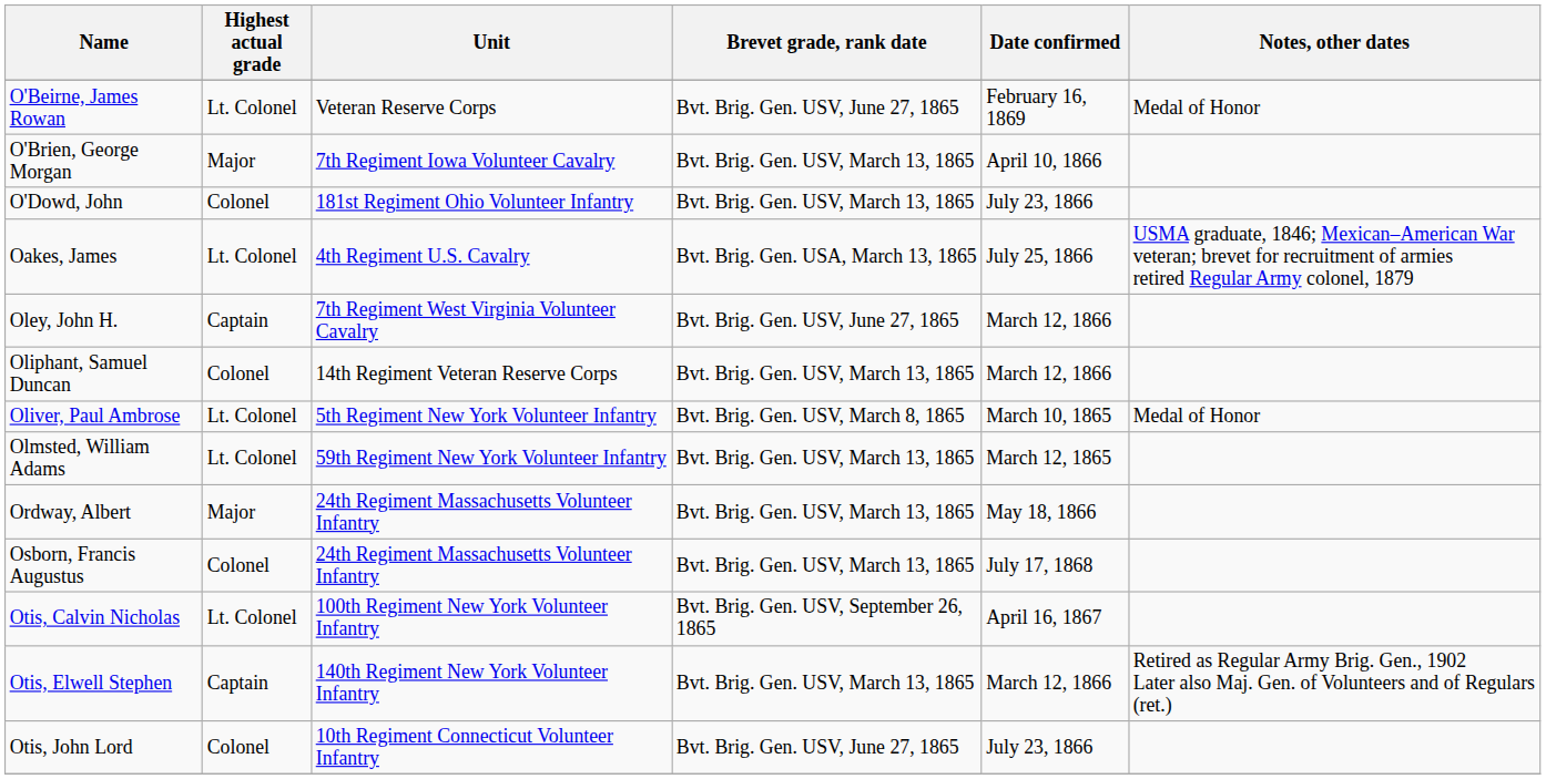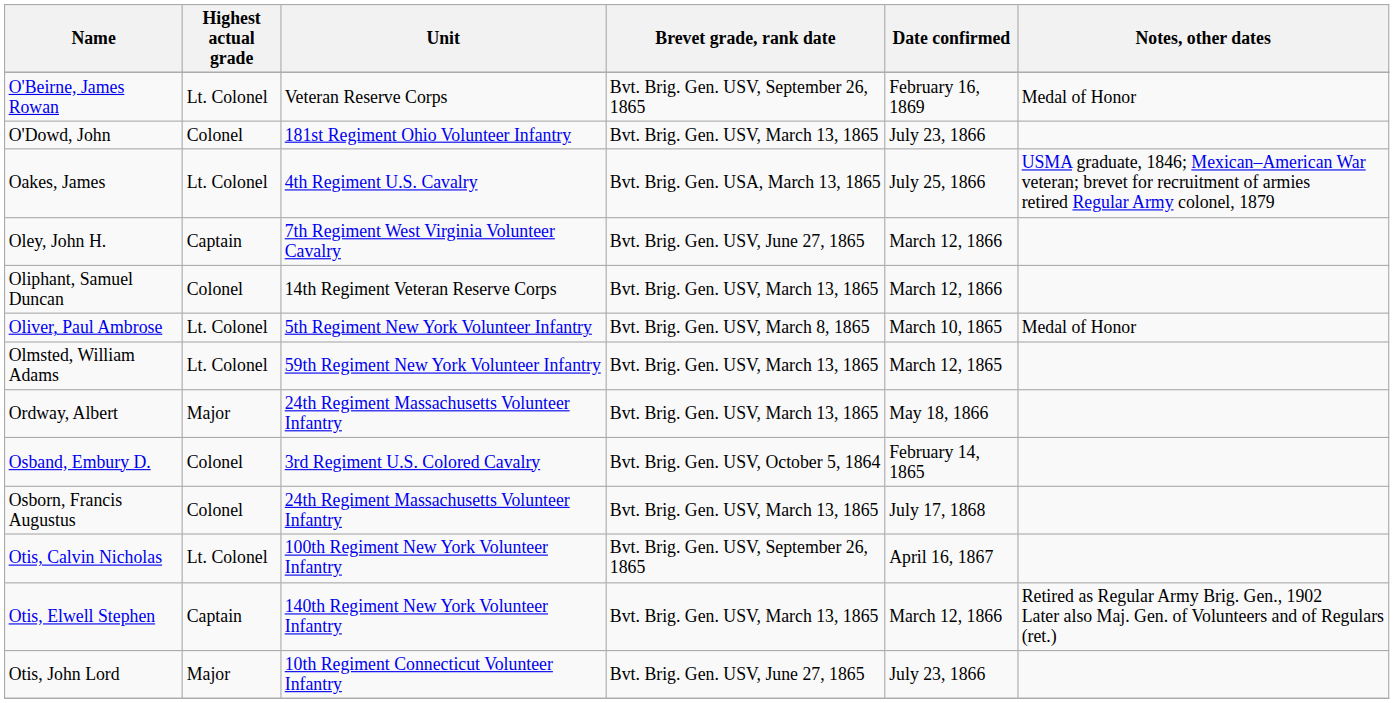 <table class="wikitable sortable">
 <tr>
 <th class="unsortable">Name</th>
 <th>Highest<br>actual grade</th>
 <th>Unit</th>
 <th>Brevet grade, rank date</th>
 <th>Date confirmed</th>
 <th class="unsortable">Notes, other dates</th>
 </tr>
 <tr>
 </tr>
 <tr>
 <td><a href='#'>O'Beirne, James Rowan</a></td>
 <td>Lt. Colonel</td>
 <td>Veteran Reserve Corps</td>
-<td>Bvt. Brig. Gen. USV, June 27, 1865</td>
+<td>Bvt. Brig. Gen. USV, September 26, 1865</td>
 <td>February 16, 1869</td>
 <td>Medal of Honor</td>
-</tr>
-<tr>
-<td>O'Brien, George Morgan</td>
-<td>Major</td>
-<td><a href='#'>7th Regiment Iowa Volunteer Cavalry</a></td>
-<td>Bvt. Brig. Gen. USV, March 13, 1865</td>
-<td>April 10, 1866</td>
-<td></td>
 </tr>
 <tr>
 <td>O'Dowd, John</td>
 <td>Colonel</td>
 <td><a href='#'>181st Regiment Ohio Volunteer Infantry</a></td>
 <td>Bvt. Brig. Gen. USV, March 13, 1865</td>
 <td>July 23, 1866</td>
 <td></td>
 </tr>
 <tr>
 <td>Oakes, James</td>
 <td>Lt. Colonel</td>
 <td><a href='#'>4th Regiment U.S. Cavalry</a></td>
 <td>Bvt. Brig. Gen. USA, March 13, 1865</td>
 <td>July 25, 1866</td>
 <td><a href='#'>USMA</a> graduate, 1846; <a href='#'>Mexican–American War</a><br>veteran; brevet for recruitment of armies<br>retired <a href='#'>Regular Army</a> colonel, 1879</td>
 </tr>
 <tr>
 <td>Oley, John H.</td>
 <td>Captain</td>
 <td><a href='#'>7th Regiment West Virginia Volunteer Cavalry</a></td>
 <td>Bvt. Brig. Gen. USV, June 27, 1865</td>
 <td>March 12, 1866</td>
 <td></td>
 </tr>
 <tr>
 <td>Oliphant, Samuel Duncan</td>
 <td>Colonel</td>
 <td>14th Regiment Veteran Reserve Corps</td>
 <td>Bvt. Brig. Gen. USV, March 13, 1865</td>
 <td>March 12, 1866</td>
 <td></td>
 </tr>
 <tr>
 <td><a href='#'>Oliver, Paul Ambrose</a></td>
 <td>Lt. Colonel</td>
 <td><a href='#'>5th Regiment New York Volunteer Infantry</a></td>
 <td>Bvt. Brig. Gen. USV, March 8, 1865</td>
 <td>March 10, 1865</td>
 <td>Medal of Honor</td>
 </tr>
 <tr>
 <td>Olmsted, William Adams</td>
 <td>Lt. Colonel</td>
 <td><a href='#'>59th Regiment New York Volunteer Infantry</a></td>
 <td>Bvt. Brig. Gen. USV, March 13, 1865</td>
 <td>March 12, 1865</td>
 <td></td>
 </tr>
 <tr>
 <td>Ordway, Albert</td>
 <td>Major</td>
 <td><a href='#'>24th Regiment Massachusetts Volunteer Infantry</a></td>
 <td>Bvt. Brig. Gen. USV, March 13, 1865</td>
 <td>May 18, 1866</td>
 <td></td>
 </tr>
 <tr>
+<td><a href='#'>Osband, Embury D.</a></td>
+<td>Colonel</td>
+<td><a href='#'>3rd Regiment U.S. Colored Cavalry</a></td>
+<td>Bvt. Brig. Gen. USV, October 5, 1864</td>
+<td>February 14, 1865</td>
+<td></td>
+</tr>
+<tr>
 <td>Osborn, Francis Augustus</td>
 <td>Colonel</td>
 <td><a href='#'>24th Regiment Massachusetts Volunteer Infantry</a></td>
 <td>Bvt. Brig. Gen. USV, March 13, 1865</td>
 <td>July 17, 1868</td>
 <td></td>
 </tr>
 <tr>
 <td><a href='#'>Otis, Calvin Nicholas</a></td>
 <td>Lt. Colonel</td>
 <td><a href='#'>100th Regiment New York Volunteer Infantry</a></td>
 <td>Bvt. Brig. Gen. USV, September 26, 1865</td>
 <td>April 16, 1867</td>
 <td></td>
 </tr>
 <tr>
 <td><a href='#'>Otis, Elwell Stephen</a></td>
 <td>Captain</td>
 <td><a href='#'>140th Regiment New York Volunteer Infantry</a></td>
 <td>Bvt. Brig. Gen. USV, March 13, 1865</td>
 <td>March 12, 1866</td>
 <td>Retired as Regular Army Brig. Gen., 1902<br>Later also Maj. Gen. of Volunteers and of Regulars (ret.)</td>
 </tr>
 <tr>
 <td>Otis, John Lord</td>
-<td>Colonel</td>
+<td>Major</td>
 <td><a href='#'>10th Regiment Connecticut Volunteer Infantry</a></td>
 <td>Bvt. Brig. Gen. USV, June 27, 1865</td>
 <td>July 23, 1866</td>
 <td></td>
 </tr>
 <tr>
 </tr>
 </table>
